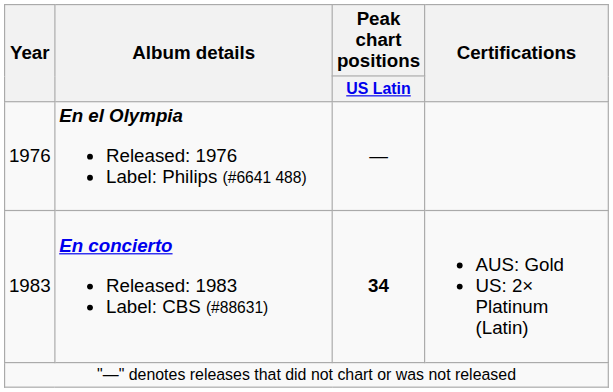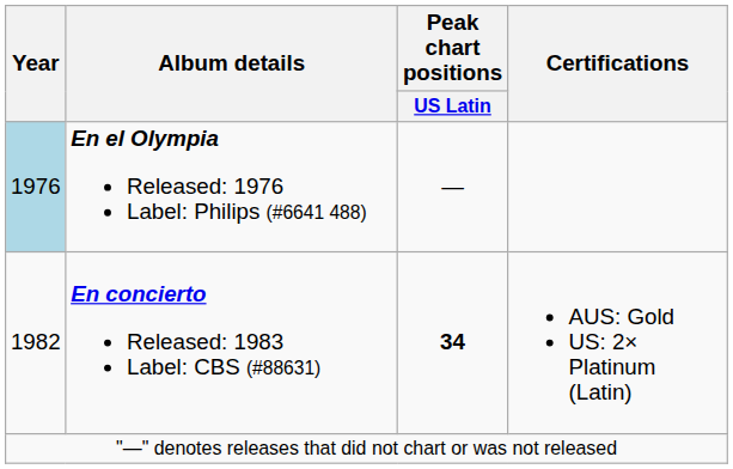 <table class="wikitable" style="text-align:center;">
 <tr>
 <th rowspan="2" style="width:35px;">Year</th>
 <th rowspan="2" style="width:230px;">Album details</th>
 <th colspan="1">Peak chart positions</th>
 <th rowspan="2" style="width:150px;">Certifications</th>
 </tr>
 <tr>
 <th style="width:3em;font-size:85%;"><a href='#'>US Latin</a><br></th>
 </tr>
 <tr>
-<td>1976</td>
+<td style="background: lightblue;">1976</td>
 <td align="left"><strong><em>En el Olympia</em></strong><br><ul><li>Released: 1976</li><li>Label: Philips <small>(#6641 488)</small></li></ul></td>
 <td>—</td>
 </tr>
 <tr>
-<td>1983</td>
+<td>1982</td>
 <td align="left"><strong><em><a href='#'>En concierto</a></em></strong><br><ul><li>Released: 1983</li><li>Label: CBS <small>(#88631)</small></li></ul></td>
 <td><strong>34</strong></td>
 <td align=left><br><ul><li>AUS: Gold</li><li>US: 2× Platinum (Latin)</li></ul></td>
 </tr>
 <tr>
 <td colspan="11" style="text-align:center; font-size:85%;">"—" denotes releases that did not chart or was not released</td>
 </tr>
 </table>
